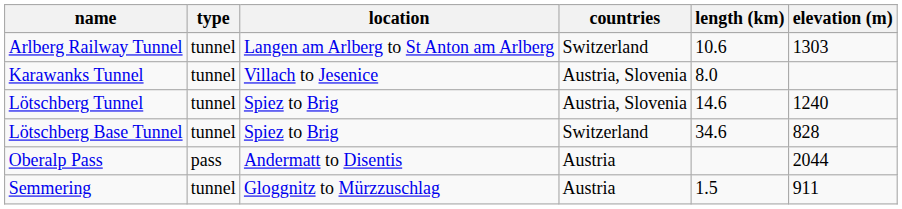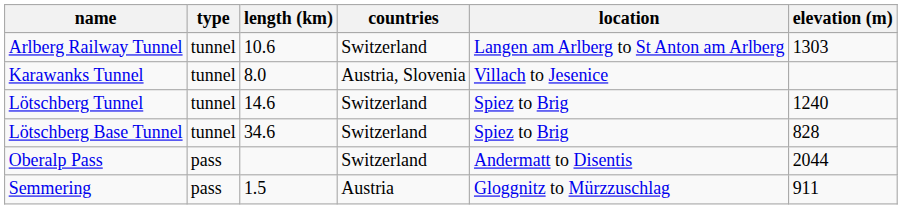 <table class="wikitable sortable">
 <tr>
 <th>name</th>
 <th>type</th>
+<th>length (km)</th>
+<th>countries</th>
 <th>location</th>
-<th>countries</th>
-<th>length (km)</th>
 <th>elevation (m)</th>
 </tr>
 <tr>
 <td><a href='#'>Arlberg Railway Tunnel</a></td>
 <td>tunnel</td>
+<td>10.6</td>
+<td>Switzerland</td>
 <td><a href='#'>Langen am Arlberg</a> to <a href='#'>St Anton am Arlberg</a></td>
-<td>Switzerland</td>
-<td>10.6</td>
 <td>1303</td>
 </tr>
 <tr>
 <td><a href='#'>Karawanks Tunnel</a></td>
 <td>tunnel</td>
+<td>8.0</td>
+<td>Austria, Slovenia</td>
 <td><a href='#'>Villach</a> to <a href='#'>Jesenice</a></td>
-<td>Austria, Slovenia</td>
-<td>8.0</td>
 <td></td>
 </tr>
 <tr>
 <td><a href='#'>Lötschberg Tunnel</a></td>
 <td>tunnel</td>
+<td>14.6</td>
+<td>Switzerland</td>
 <td><a href='#'>Spiez</a> to <a href='#'>Brig</a></td>
-<td>Austria, Slovenia</td>
-<td>14.6</td>
 <td>1240</td>
 </tr>
 <tr>
 <td><a href='#'>Lötschberg Base Tunnel</a></td>
 <td>tunnel</td>
+<td>34.6</td>
+<td>Switzerland</td>
 <td><a href='#'>Spiez</a> to <a href='#'>Brig</a></td>
-<td>Switzerland</td>
-<td>34.6</td>
 <td>828</td>
 </tr>
 <tr>
 <td><a href='#'>Oberalp Pass</a></td>
 <td>pass</td>
+<td></td>
+<td>Switzerland</td>
 <td><a href='#'>Andermatt</a> to <a href='#'>Disentis</a></td>
-<td>Austria</td>
-<td></td>
 <td>2044</td>
 </tr>
 <tr>
 <td><a href='#'>Semmering</a></td>
-<td>tunnel</td>
+<td>pass</td>
+<td>1.5</td>
+<td>Austria</td>
 <td><a href='#'>Gloggnitz</a> to <a href='#'>Mürzzuschlag</a></td>
-<td>Austria</td>
-<td>1.5</td>
 <td>911</td>
 </tr>
 </table>
